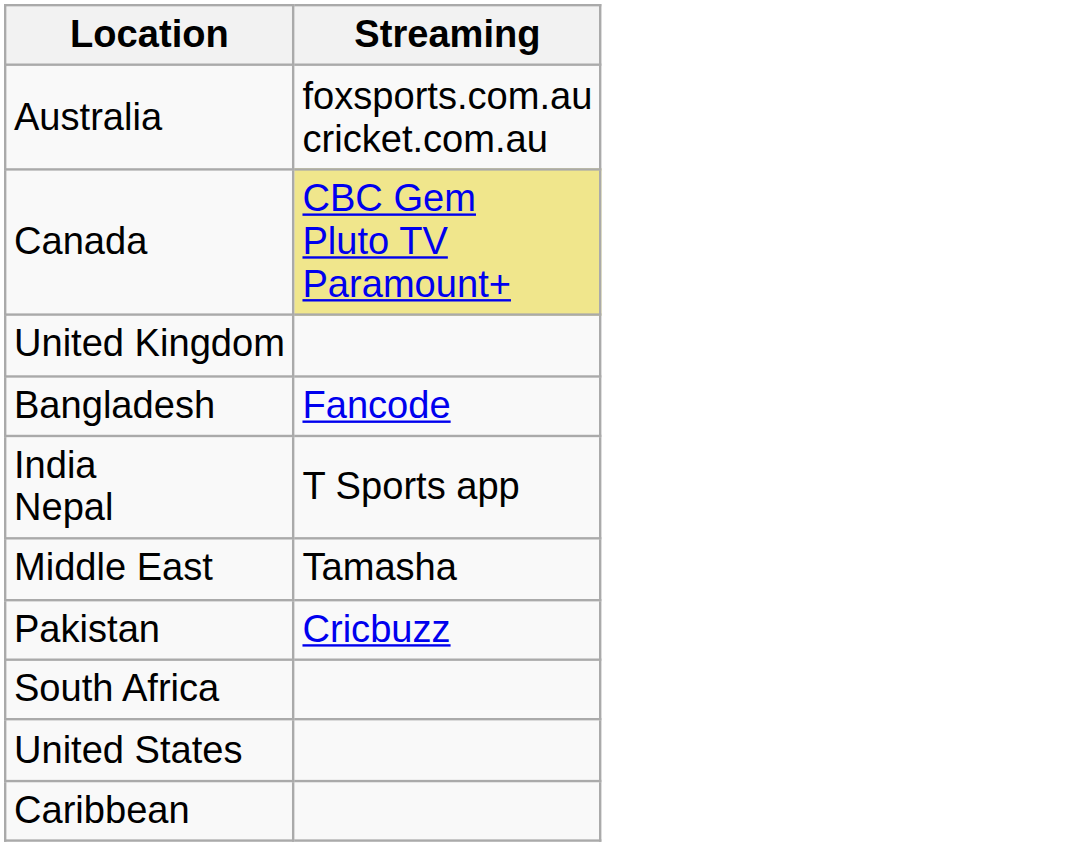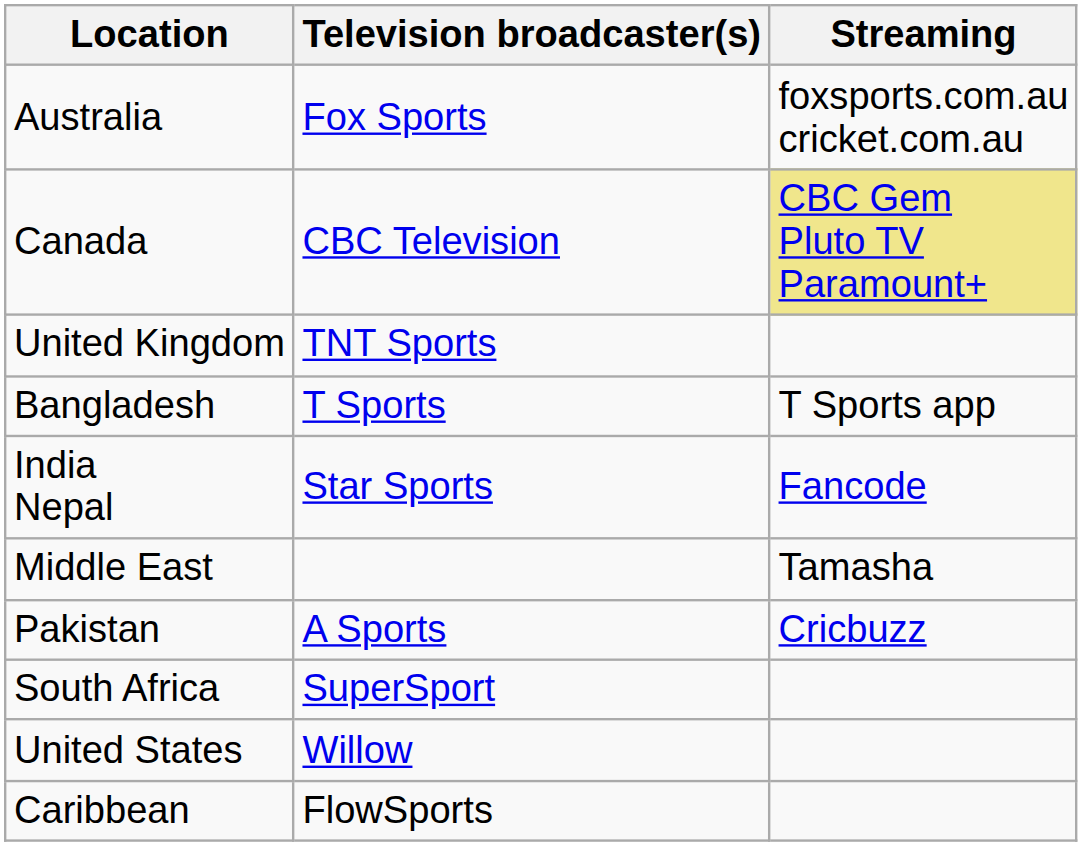 <table class="wikitable">
 <tr>
 <th>Location</th>
+<th>Television broadcaster(s)</th>
 <th>Streaming</th>
 </tr>
 <tr>
 <td>Australia</td>
+<td> <a href='#'>Fox Sports</a></td>
 <td>foxsports.com.au<br>cricket.com.au</td>
 </tr>
 <tr>
 <td>Canada</td>
+<td><a href='#'>CBC Television</a></td>
 <td style="background: khaki;"><a href='#'>CBC Gem</a><br><a href='#'>Pluto TV</a><br><a href='#'>Paramount+</a></td>
 </tr>
 <tr>
 <td>United Kingdom</td>
+<td> <a href='#'>TNT Sports</a></td>
 <td></td>
 </tr>
 <tr>
 <td>Bangladesh</td>
+<td> <a href='#'>T Sports</a></td>
+<td>T Sports app</td>
+</tr>
+<tr>
+<td>India<br>Nepal</td>
+<td> <a href='#'>Star Sports</a></td>
 <td><a href='#'>Fancode</a></td>
 </tr>
 <tr>
-<td>India<br>Nepal</td>
-<td>T Sports app</td>
-</tr>
-<tr>
 <td>Middle East</td>
+<td></td>
 <td>Tamasha</td>
 </tr>
 <tr>
 <td>Pakistan</td>
+<td><a href='#'>A Sports</a></td>
 <td><a href='#'>Cricbuzz</a></td>
 </tr>
 <tr>
 <td>South Africa</td>
+<td><a href='#'>SuperSport</a></td>
 <td></td>
 </tr>
 <tr>
 <td>United States</td>
+<td><a href='#'>Willow</a></td>
 <td></td>
 </tr>
 <tr>
 <td>Caribbean</td>
+<td>FlowSports</td>
 <td></td>
 </tr>
 </table>
